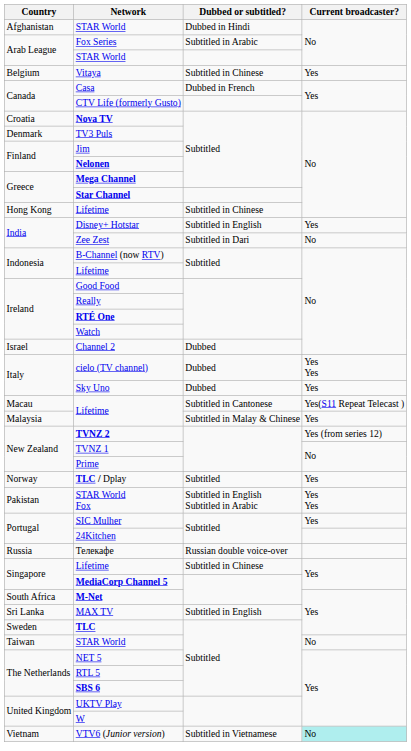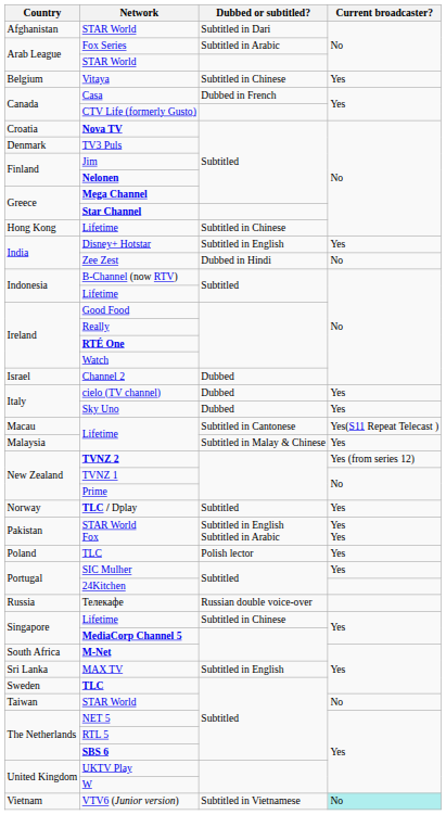 <table class="wikitable">
 <tr>
 <th>Country</th>
 <th>Network</th>
 <th>Dubbed or subtitled?</th>
 <th>Current broadcaster?</th>
 </tr>
 <tr>
 <td>Afghanistan</td>
 <td><a href='#'>STAR World</a></td>
-<td>Dubbed in Hindi</td>
+<td>Subtitled in Dari</td>
 <td rowspan=3>No</td>
 </tr>
 <tr>
 <td rowspan=2>Arab League</td>
 <td><a href='#'>Fox Series</a></td>
 <td>Subtitled in Arabic</td>
 </tr>
 <tr>
 <td><a href='#'>STAR World</a></td>
 </tr>
 <tr>
 <td>Belgium</td>
 <td><a href='#'>Vitaya</a></td>
 <td>Subtitled in Chinese</td>
 <td rowspan=1>Yes</td>
 </tr>
 <tr>
 <td rowspan=2>Canada</td>
 <td><a href='#'>Casa</a></td>
 <td>Dubbed in French</td>
 <td rowspan=2>Yes</td>
 </tr>
 <tr>
 <td><a href='#'>CTV Life (formerly Gusto)</a></td>
 <td></td>
 </tr>
 <tr>
 <td>Croatia</td>
 <td><strong><a href='#'>Nova TV</a></strong></td>
 <td rowspan=5>Subtitled</td>
 <td rowspan=7>No</td>
 </tr>
 <tr>
 <td>Denmark</td>
 <td><a href='#'>TV3 Puls</a></td>
 </tr>
 <tr>
 <td rowspan=2>Finland</td>
 <td><a href='#'>Jim</a></td>
 </tr>
 <tr>
 <td><strong><a href='#'>Nelonen</a></strong></td>
 </tr>
 <tr>
 <td rowspan=2>Greece</td>
 <td><strong><a href='#'>Mega Channel</a></strong></td>
 </tr>
 <tr>
 <td><strong><a href='#'>Star Channel</a></strong></td>
 </tr>
 <tr>
 <td>Hong Kong</td>
 <td><a href='#'>Lifetime</a></td>
 <td>Subtitled in Chinese</td>
 </tr>
 <tr>
 <td rowspan=2><a href='#'>India</a></td>
 <td><a href='#'>Disney+ Hotstar</a></td>
 <td>Subtitled in English</td>
 <td>Yes</td>
 </tr>
 <tr>
 <td><a href='#'>Zee Zest</a></td>
-<td>Subtitled in Dari</td>
+<td>Dubbed in Hindi</td>
 <td>No</td>
 </tr>
 <tr>
 <td rowspan=2>Indonesia</td>
 <td><a href='#'>B-Channel</a> (now <a href='#'>RTV</a>)</td>
 <td rowspan=2>Subtitled</td>
 <td rowspan=7>No</td>
 </tr>
 <tr>
 <td><a href='#'>Lifetime</a></td>
 </tr>
 <tr>
 <td rowspan=4>Ireland</td>
 <td><a href='#'>Good Food</a></td>
 </tr>
 <tr>
 <td><a href='#'>Really</a></td>
 </tr>
 <tr>
 <td><strong><a href='#'>RTÉ One</a></strong></td>
 </tr>
 <tr>
 <td><a href='#'>Watch</a></td>
 </tr>
 <tr>
 <td>Israel</td>
 <td><a href='#'>Channel 2</a></td>
 <td>Dubbed</td>
 </tr>
 <tr>
 <td rowspan=2>Italy</td>
 <td><a href='#'>cielo (TV channel)</a></td>
 <td>Dubbed</td>
-<td>Yes <br> Yes</td>
+<td rowspan=1>Yes</td>
 </tr>
 <tr>
 <td><a href='#'>Sky Uno</a></td>
 <td>Dubbed</td>
 <td rowspan=1>Yes</td>
 </tr>
 <tr>
 <td>Macau</td>
 <td rowspan="2"><a href='#'>Lifetime</a></td>
 <td>Subtitled in Cantonese</td>
 <td>Yes(<a href='#'>S11</a> Repeat Telecast )</td>
 </tr>
 <tr>
 <td>Malaysia</td>
 <td>Subtitled in Malay & Chinese</td>
 <td>Yes</td>
 </tr>
 <tr>
 <td rowspan=3>New Zealand</td>
 <td><strong><a href='#'>TVNZ 2</a></strong></td>
 <td rowspan=3></td>
 <td>Yes (from series 12)</td>
 </tr>
 <tr>
 <td><a href='#'>TVNZ 1</a></td>
 <td rowspan="2">No</td>
 </tr>
 <tr>
 <td><a href='#'>Prime</a></td>
 </tr>
 <tr>
 <td>Norway</td>
 <td><strong><a href='#'>TLC</a> /</strong> Dplay</td>
 <td>Subtitled</td>
 <td>Yes</td>
 </tr>
 <tr>
 <td>Pakistan</td>
 <td><a href='#'>STAR World</a> <br> <a href='#'>Fox</a></td>
 <td>Subtitled in English <br> Subtitled in Arabic</td>
 <td>Yes <br> Yes</td>
+</tr>
+<tr>
+<td>Poland</td>
+<td><a href='#'>TLC</a></td>
+<td>Polish lector</td>
+<td>Yes</td>
 </tr>
 <tr>
 <td rowspan=2>Portugal</td>
 <td><a href='#'>SIC Mulher</a></td>
 <td rowspan=2>Subtitled</td>
 <td>Yes</td>
 </tr>
 <tr>
 <td><a href='#'>24Kitchen</a></td>
 <td></td>
 </tr>
 <tr>
 <td>Russia</td>
 <td>Телекафе</td>
 <td>Russian double voice-over</td>
 <td></td>
 </tr>
 <tr>
 <td rowspan=2>Singapore</td>
 <td><a href='#'>Lifetime</a></td>
 <td>Subtitled in Chinese</td>
 <td rowspan=2>Yes</td>
 </tr>
 <tr>
 <td><strong><a href='#'>MediaCorp Channel 5</a></strong></td>
 <td rowspan=2></td>
 </tr>
 <tr>
 <td>South Africa</td>
 <td><strong><a href='#'>M-Net</a></strong></td>
 <td rowspan=3>Yes</td>
 </tr>
 <tr>
 <td>Sri Lanka</td>
 <td><a href='#'>MAX TV</a></td>
 <td>Subtitled in English</td>
 </tr>
 <tr>
 <td>Sweden</td>
 <td><a href='#'><strong>TLC</strong></a></td>
 <td rowspan=5>Subtitled</td>
 </tr>
 <tr>
 <td>Taiwan</td>
 <td><a href='#'>STAR World</a></td>
 <td>No</td>
 </tr>
 <tr>
 <td rowspan=3>The Netherlands</td>
 <td><a href='#'>NET 5</a></td>
 <td rowspan=5>Yes</td>
 </tr>
 <tr>
 <td><a href='#'>RTL 5</a></td>
 </tr>
 <tr>
 <td><strong><a href='#'>SBS 6</a></strong></td>
 </tr>
 <tr>
 <td rowspan=2>United Kingdom</td>
 <td><a href='#'>UKTV Play</a></td>
 <td rowspan=2></td>
 </tr>
 <tr>
 <td><a href='#'>W</a></td>
 </tr>
 <tr>
 <td>Vietnam</td>
 <td><a href='#'>VTV6</a> (<em>Junior version</em>)</td>
 <td>Subtitled in Vietnamese</td>
 <td style="background: paleturquoise;">No</td>
 </tr>
 </table>
